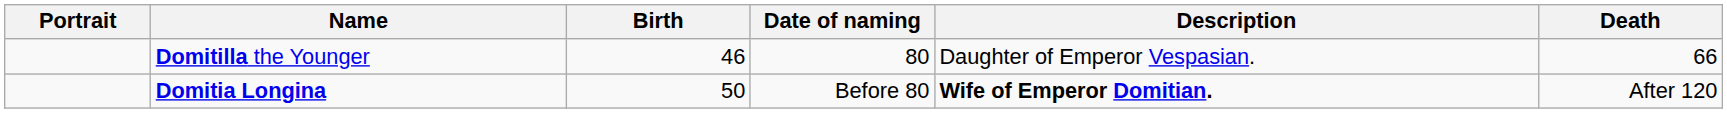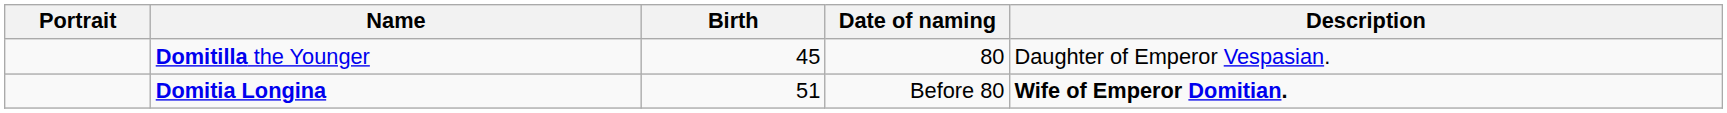 <table width=100% class="wikitable">
 <tr>
 <th style="width:100px">Portrait</th>
 <th>Name</th>
 <th style="width:8em">Birth</th>
 <th style="width:8em">Date of naming</th>
 <th>Description</th>
-<th style="width:8em">Death</th>
 </tr>
 <tr>
 <td></td>
 <td><a href='#'><strong>Domitilla</strong> the Younger</a><br></td>
-<td style="text-align:right">46</td>
+<td style="text-align:right">45</td>
 <td style="text-align:right">80</td>
 <td>Daughter of Emperor <a href='#'>Vespasian</a>.</td>
-<td style="text-align:right">66</td>
 </tr>
 <tr>
 <td></td>
 <td><strong><a href='#'>Domitia Longina</a></strong><br></td>
-<td style="text-align:right">50</td>
+<td style="text-align:right">51</td>
 <td style="text-align:right">Before 80</td>
 <td><strong>Wife of Emperor <a href='#'>Domitian</a>.</strong></td>
-<td style="text-align:right">After 120</td>
 </tr>
 </table>
